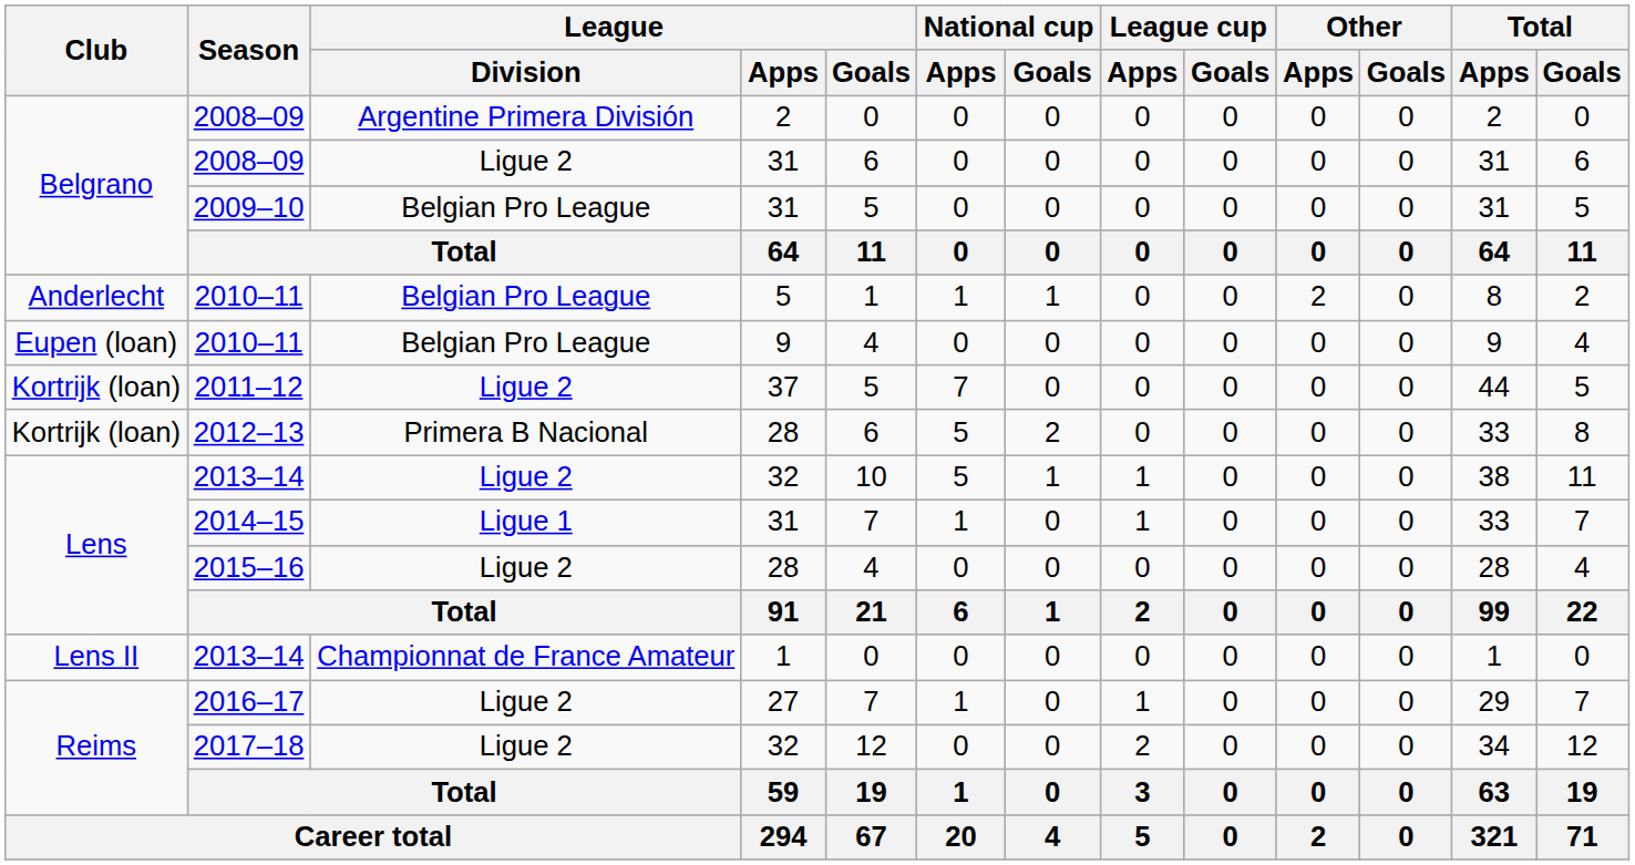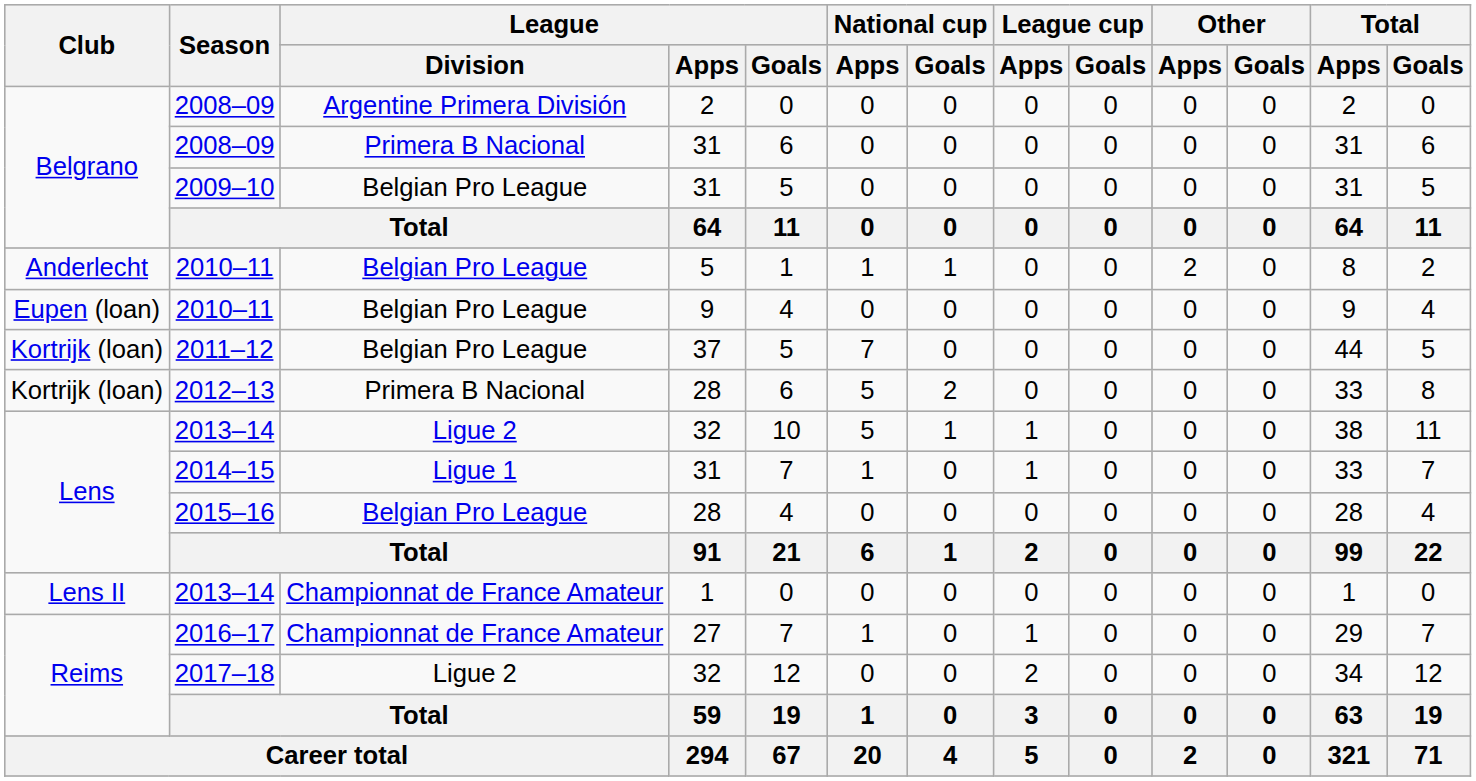 <table class="wikitable" style="text-align: center">
 <tr>
 <th rowspan="2">Club</th>
 <th rowspan="2">Season</th>
 <th colspan="3">League</th>
 <th colspan="2">National cup</th>
 <th colspan="2">League cup</th>
 <th colspan="2">Other</th>
 <th colspan="2">Total</th>
 </tr>
 <tr>
 <th>Division</th>
 <th>Apps</th>
 <th>Goals</th>
 <th>Apps</th>
 <th>Goals</th>
 <th>Apps</th>
 <th>Goals</th>
 <th>Apps</th>
 <th>Goals</th>
 <th>Apps</th>
 <th>Goals</th>
 </tr>
 <tr>
 <td rowspan="4"><a href='#'>Belgrano</a></td>
 <td><a href='#'>2008–09</a></td>
 <td><a href='#'>Argentine Primera División</a></td>
 <td>2</td>
 <td>0</td>
 <td>0</td>
 <td>0</td>
 <td>0</td>
 <td>0</td>
 <td>0</td>
 <td>0</td>
 <td>2</td>
 <td>0</td>
 </tr>
 <tr>
 <td><a href='#'>2008–09</a></td>
-<td>Ligue 2</td>
+<td><a href='#'>Primera B Nacional</a></td>
 <td>31</td>
 <td>6</td>
 <td>0</td>
 <td>0</td>
 <td>0</td>
 <td>0</td>
 <td>0</td>
 <td>0</td>
 <td>31</td>
 <td>6</td>
 </tr>
 <tr>
 <td><a href='#'>2009–10</a></td>
 <td>Belgian Pro League</td>
 <td>31</td>
 <td>5</td>
 <td>0</td>
 <td>0</td>
 <td>0</td>
 <td>0</td>
 <td>0</td>
 <td>0</td>
 <td>31</td>
 <td>5</td>
 </tr>
 <tr>
 <th colspan="2">Total</th>
 <th>64</th>
 <th>11</th>
 <th>0</th>
 <th>0</th>
 <th>0</th>
 <th>0</th>
 <th>0</th>
 <th>0</th>
 <th>64</th>
 <th>11</th>
 </tr>
 <tr>
 <td><a href='#'>Anderlecht</a></td>
 <td><a href='#'>2010–11</a></td>
 <td><a href='#'>Belgian Pro League</a></td>
 <td>5</td>
 <td>1</td>
 <td>1</td>
 <td>1</td>
 <td>0</td>
 <td>0</td>
 <td>2</td>
 <td>0</td>
 <td>8</td>
 <td>2</td>
 </tr>
 <tr>
 <td><a href='#'>Eupen</a> (loan)</td>
 <td><a href='#'>2010–11</a></td>
 <td>Belgian Pro League</td>
 <td>9</td>
 <td>4</td>
 <td>0</td>
 <td>0</td>
 <td>0</td>
 <td>0</td>
 <td>0</td>
 <td>0</td>
 <td>9</td>
 <td>4</td>
 </tr>
 <tr>
 <td><a href='#'>Kortrijk</a> (loan)</td>
 <td><a href='#'>2011–12</a></td>
-<td><a href='#'>Ligue 2</a></td>
+<td>Belgian Pro League</td>
 <td>37</td>
 <td>5</td>
 <td>7</td>
 <td>0</td>
 <td>0</td>
 <td>0</td>
 <td>0</td>
 <td>0</td>
 <td>44</td>
 <td>5</td>
 </tr>
 <tr>
 <td>Kortrijk (loan)</td>
 <td><a href='#'>2012–13</a></td>
 <td>Primera B Nacional</td>
 <td>28</td>
 <td>6</td>
 <td>5</td>
 <td>2</td>
 <td>0</td>
 <td>0</td>
 <td>0</td>
 <td>0</td>
 <td>33</td>
 <td>8</td>
 </tr>
 <tr>
 <td rowspan="4"><a href='#'>Lens</a></td>
 <td><a href='#'>2013–14</a></td>
 <td><a href='#'>Ligue 2</a></td>
 <td>32</td>
 <td>10</td>
 <td>5</td>
 <td>1</td>
 <td>1</td>
 <td>0</td>
 <td>0</td>
 <td>0</td>
 <td>38</td>
 <td>11</td>
 </tr>
 <tr>
 <td><a href='#'>2014–15</a></td>
 <td><a href='#'>Ligue 1</a></td>
 <td>31</td>
 <td>7</td>
 <td>1</td>
 <td>0</td>
 <td>1</td>
 <td>0</td>
 <td>0</td>
 <td>0</td>
 <td>33</td>
 <td>7</td>
 </tr>
 <tr>
 <td><a href='#'>2015–16</a></td>
-<td>Ligue 2</td>
+<td><a href='#'>Belgian Pro League</a></td>
 <td>28</td>
 <td>4</td>
 <td>0</td>
 <td>0</td>
 <td>0</td>
 <td>0</td>
 <td>0</td>
 <td>0</td>
 <td>28</td>
 <td>4</td>
 </tr>
 <tr>
 <th colspan="2">Total</th>
 <th>91</th>
 <th>21</th>
 <th>6</th>
 <th>1</th>
 <th>2</th>
 <th>0</th>
 <th>0</th>
 <th>0</th>
 <th>99</th>
 <th>22</th>
 </tr>
 <tr>
 <td><a href='#'>Lens II</a></td>
 <td><a href='#'>2013–14</a></td>
 <td><a href='#'>Championnat de France Amateur</a></td>
 <td>1</td>
 <td>0</td>
 <td>0</td>
 <td>0</td>
 <td>0</td>
 <td>0</td>
 <td>0</td>
 <td>0</td>
 <td>1</td>
 <td>0</td>
 </tr>
 <tr>
 <td rowspan="3"><a href='#'>Reims</a></td>
 <td><a href='#'>2016–17</a></td>
-<td>Ligue 2</td>
+<td><a href='#'>Championnat de France Amateur</a></td>
 <td>27</td>
 <td>7</td>
 <td>1</td>
 <td>0</td>
 <td>1</td>
 <td>0</td>
 <td>0</td>
 <td>0</td>
 <td>29</td>
 <td>7</td>
 </tr>
 <tr>
 <td><a href='#'>2017–18</a></td>
 <td>Ligue 2</td>
 <td>32</td>
 <td>12</td>
 <td>0</td>
 <td>0</td>
 <td>2</td>
 <td>0</td>
 <td>0</td>
 <td>0</td>
 <td>34</td>
 <td>12</td>
 </tr>
 <tr>
 <th colspan="2">Total</th>
 <th>59</th>
 <th>19</th>
 <th>1</th>
 <th>0</th>
 <th>3</th>
 <th>0</th>
 <th>0</th>
 <th>0</th>
 <th>63</th>
 <th>19</th>
 </tr>
 <tr>
 <th colspan="3">Career total</th>
 <th>294</th>
 <th>67</th>
 <th>20</th>
 <th>4</th>
 <th>5</th>
 <th>0</th>
 <th>2</th>
 <th>0</th>
 <th>321</th>
 <th>71</th>
 </tr>
 </table>
